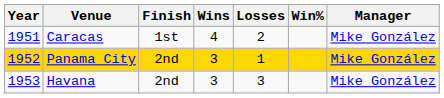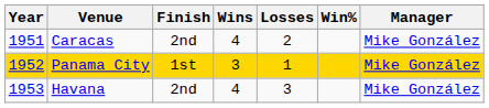 <table class="wikitable sortable plainrowheaders" style="text-align:center;">
 <tr>
 <th scope="col">Year</th>
 <th scope="col">Venue</th>
 <th scope="col">Finish</th>
 <th scope="col">Wins</th>
 <th scope="col">Losses</th>
 <th scope="col">Win%</th>
 <th scope="col">Manager</th>
 </tr>
 <tr>
 <td><a href='#'>1951</a></td>
 <td align=left> <a href='#'>Caracas</a></td>
-<td>1st</td>
+<td>2nd</td>
 <td>4</td>
 <td>2</td>
 <td></td>
 <td align=left> <a href='#'>Mike González</a></td>
 </tr>
 <tr style="background:gold;">
 <td><a href='#'>1952</a></td>
 <td align=left> <a href='#'>Panama City</a></td>
-<td>2nd</td>
+<td>1st</td>
 <td>3</td>
 <td>1</td>
 <td></td>
 <td align=left> <a href='#'>Mike González</a></td>
 </tr>
 <tr>
 <td><a href='#'>1953</a></td>
 <td align=left> <a href='#'>Havana</a></td>
 <td>2nd</td>
-<td>3</td>
+<td>4</td>
 <td>3</td>
 <td></td>
 <td align=left> <a href='#'>Mike González</a></td>
 </tr>
 </table>
